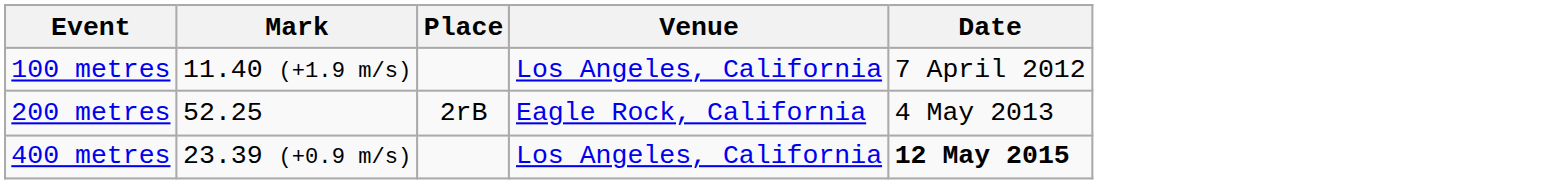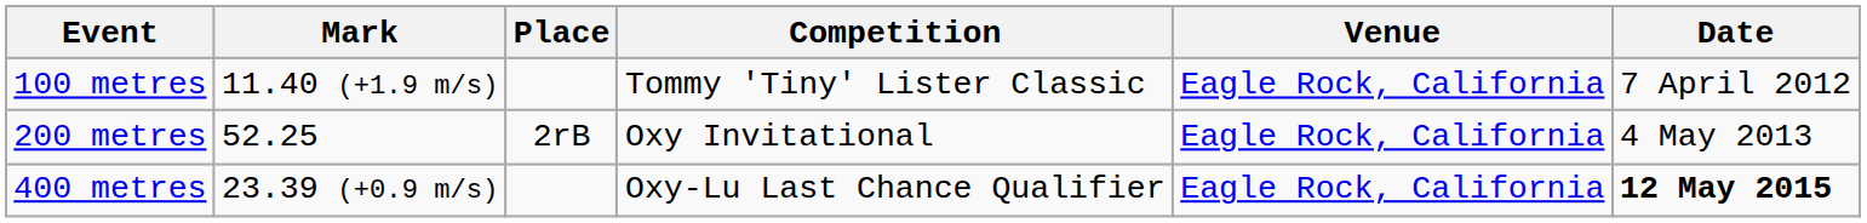 <table class="wikitable">
 <tr>
 <th>Event</th>
 <th>Mark</th>
 <th>Place</th>
+<th>Competition</th>
 <th>Venue</th>
 <th>Date</th>
 </tr>
 <tr>
 <td><a href='#'>100 metres</a></td>
 <td>11.40 <small>(+1.9 m/s)</small></td>
 <td align="center"></td>
-<td><a href='#'>Los Angeles, California</a></td>
+<td>Tommy 'Tiny' Lister Classic</td>
+<td><a href='#'>Eagle Rock, California</a></td>
 <td>7 April 2012</td>
 </tr>
 <tr>
 <td><a href='#'>200 metres</a></td>
 <td>52.25</td>
 <td align="center">2rB</td>
+<td>Oxy Invitational</td>
 <td><a href='#'>Eagle Rock, California</a></td>
 <td>4 May 2013</td>
 </tr>
 <tr>
 <td><a href='#'>400 metres</a></td>
 <td>23.39 <small>(+0.9 m/s)</small></td>
 <td align="center"></td>
-<td><a href='#'>Los Angeles, California</a></td>
+<td>Oxy-Lu Last Chance Qualifier</td>
+<td><a href='#'>Eagle Rock, California</a></td>
 <td><strong>12 May 2015</strong></td>
 </tr>
 </table>
